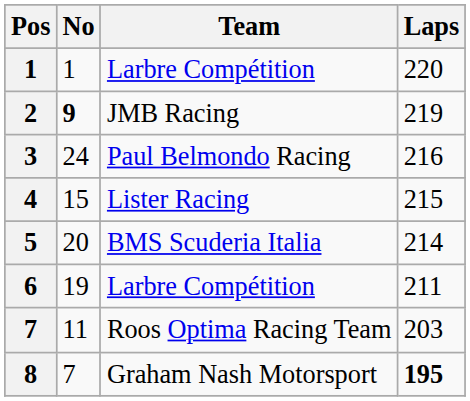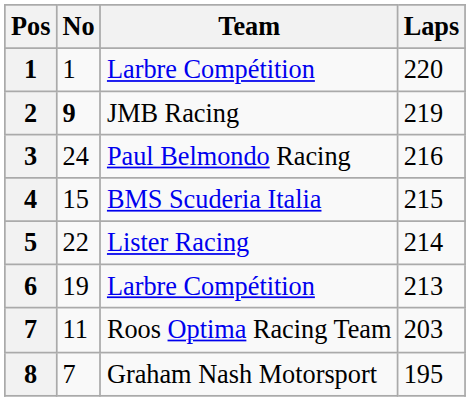 <table class="wikitable" style="font-size: 95%;">
 <tr>
 <th>Pos</th>
 <th>No</th>
 <th>Team</th>
 <th>Laps</th>
 </tr>
 <tr>
 <th>1</th>
 <td>1</td>
 <td> <a href='#'>Larbre Compétition</a></td>
 <td>220</td>
 </tr>
 <tr>
 <th>2</th>
 <td><strong>9</strong></td>
 <td> JMB Racing</td>
 <td>219</td>
 </tr>
 <tr>
 <th>3</th>
 <td>24</td>
 <td> <a href='#'>Paul Belmondo</a> Racing</td>
 <td>216</td>
 </tr>
 <tr>
 <th>4</th>
 <td>15</td>
-<td> <a href='#'>Lister Racing</a></td>
+<td> <a href='#'>BMS Scuderia Italia</a></td>
 <td>215</td>
 </tr>
 <tr>
 <th>5</th>
-<td>20</td>
-<td> <a href='#'>BMS Scuderia Italia</a></td>
+<td>22</td>
+<td> <a href='#'>Lister Racing</a></td>
 <td>214</td>
 </tr>
 <tr>
 <th>6</th>
 <td>19</td>
 <td> <a href='#'>Larbre Compétition</a></td>
-<td>211</td>
+<td>213</td>
 </tr>
 <tr>
 <th>7</th>
 <td>11</td>
 <td> Roos <a href='#'>Optima</a> Racing Team</td>
 <td>203</td>
 </tr>
 <tr>
 <th>8</th>
 <td>7</td>
 <td> Graham Nash Motorsport</td>
-<td><strong>195</strong></td>
+<td>195</td>
 </tr>
 </table>
